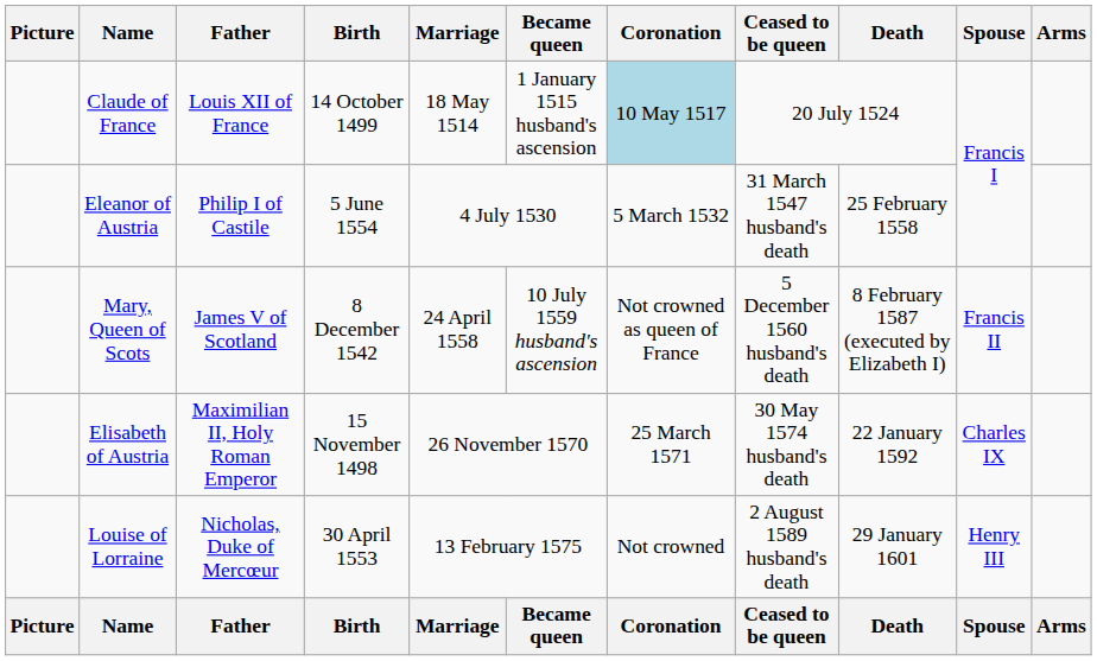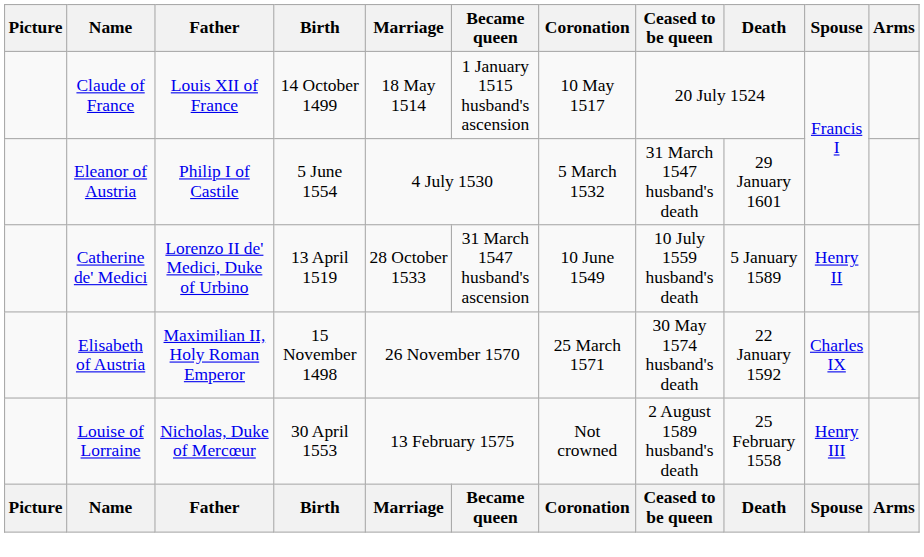 <table width=95% class="wikitable">
 <tr>
 <th>Picture</th>
 <th>Name</th>
 <th>Father</th>
 <th>Birth</th>
 <th>Marriage</th>
 <th>Became queen</th>
 <th>Coronation</th>
 <th>Ceased to be queen</th>
 <th>Death</th>
 <th>Spouse</th>
 <th>Arms</th>
 </tr>
 <tr>
 <td align=center></td>
 <td align="center"><a href='#'>Claude of France</a></td>
 <td align="center"><a href='#'>Louis XII of France</a></td>
 <td align="center">14 October 1499</td>
 <td align="center">18 May 1514</td>
 <td align="center">1 January 1515<br>husband's ascension</td>
-<td align="center" style="background: lightblue;">10 May 1517</td>
+<td align="center">10 May 1517</td>
 <td align="center" colspan="2">20 July 1524</td>
 <td align="center" rowspan="2"><a href='#'>Francis I</a></td>
 <td></td>
 </tr>
 <tr>
 <td align=center></td>
 <td align=center><a href='#'>Eleanor of Austria</a></td>
 <td align="center"><a href='#'>Philip I of Castile</a></td>
 <td align=center>5 June 1554</td>
 <td align="center" colspan="2">4 July 1530</td>
 <td align="center">5 March 1532</td>
 <td align="center">31 March 1547<br>husband's death</td>
-<td align="center">25 February 1558</td>
+<td align="center">29 January 1601</td>
 <td></td>
 </tr>
 <tr>
 <td align=center></td>
-<td align=center><a href='#'>Mary, Queen of Scots</a></td>
-<td align="center"><a href='#'>James V of Scotland</a></td>
-<td align="center">8 December 1542</td>
-<td align="center">24 April 1558</td>
-<td align="center">10 July 1559<br><em>husband's ascension</em></td>
-<td align="center">Not crowned as queen of France</td>
-<td align="center">5 December 1560<br>husband's death</td>
-<td align="center">8 February 1587 (executed by Elizabeth I)</td>
-<td align="center"><a href='#'>Francis II</a></td>
+<td align="center"><a href='#'>Catherine de' Medici</a></td>
+<td align="center"><a href='#'>Lorenzo II de' Medici, Duke of Urbino</a></td>
+<td align="center">13 April 1519</td>
+<td align="center">28 October 1533</td>
+<td align="center">31 March 1547<br>husband's ascension</td>
+<td align="center">10 June 1549</td>
+<td align="center">10 July 1559<br>husband's death</td>
+<td align="center">5 January 1589</td>
+<td align="center"><a href='#'>Henry II</a></td>
 <td></td>
 </tr>
 <tr>
 <td align=center></td>
 <td align=center><a href='#'>Elisabeth of Austria</a></td>
 <td align="center"><a href='#'>Maximilian II, Holy Roman Emperor</a></td>
 <td align=center>15 November 1498</td>
 <td align="center" colspan="2">26 November 1570</td>
 <td align="center">25 March 1571</td>
 <td align="center">30 May 1574<br>husband's death</td>
 <td align="center">22 January 1592</td>
 <td align="center"><a href='#'>Charles IX</a></td>
 <td></td>
 </tr>
 <tr>
 <td align=center></td>
 <td align=center><a href='#'>Louise of Lorraine</a></td>
 <td align="center"><a href='#'>Nicholas, Duke of Mercœur</a></td>
 <td align="center">30 April 1553</td>
 <td align="center" colspan="2">13 February 1575</td>
 <td align="center">Not crowned</td>
 <td align="center">2 August 1589<br>husband's death</td>
-<td align="center">29 January 1601</td>
+<td align="center">25 February 1558</td>
 <td align="center"><a href='#'>Henry III</a></td>
 <td></td>
 </tr>
 <tr>
 <th>Picture</th>
 <th>Name</th>
 <th>Father</th>
 <th>Birth</th>
 <th>Marriage</th>
 <th>Became queen</th>
 <th>Coronation</th>
 <th>Ceased to be queen</th>
 <th>Death</th>
 <th>Spouse</th>
 <th>Arms</th>
 </tr>
 </table>
